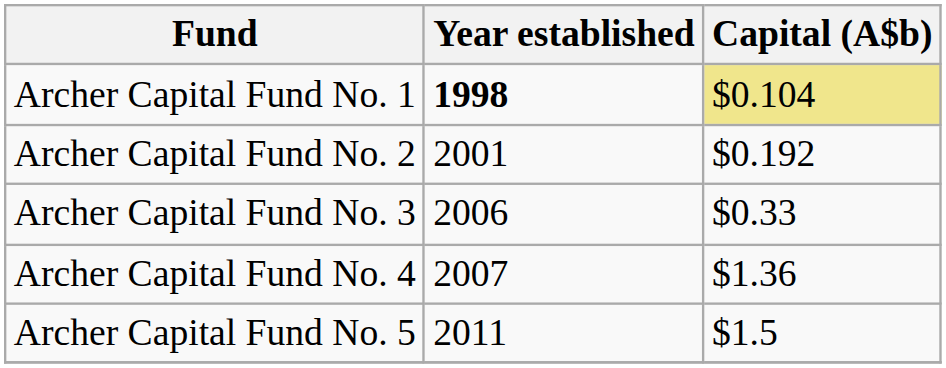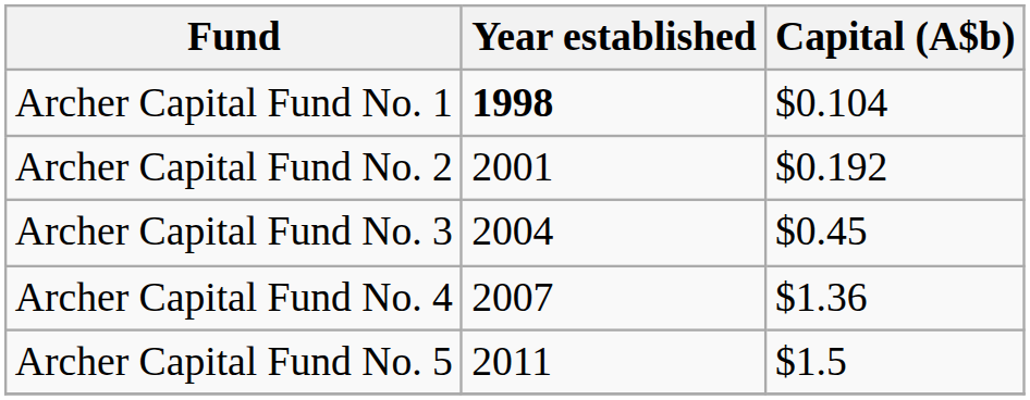 <table class="wikitable">
 <tr>
 <th>Fund</th>
 <th>Year established</th>
 <th>Capital (A$b)</th>
 </tr>
 <tr>
 <td>Archer Capital Fund No. 1</td>
 <td><strong>1998</strong></td>
-<td style="background: khaki;">$0.104</td>
+<td>$0.104</td>
 </tr>
 <tr>
 <td>Archer Capital Fund No. 2</td>
 <td>2001</td>
 <td>$0.192</td>
 </tr>
 <tr>
 <td>Archer Capital Fund No. 3</td>
-<td>2006</td>
-<td>$0.33</td>
+<td>2004</td>
+<td>$0.45</td>
 </tr>
 <tr>
 <td>Archer Capital Fund No. 4</td>
 <td>2007</td>
 <td>$1.36</td>
 </tr>
 <tr>
 <td>Archer Capital Fund No. 5</td>
 <td>2011</td>
 <td>$1.5</td>
 </tr>
 <tr>
 </tr>
 </table>
